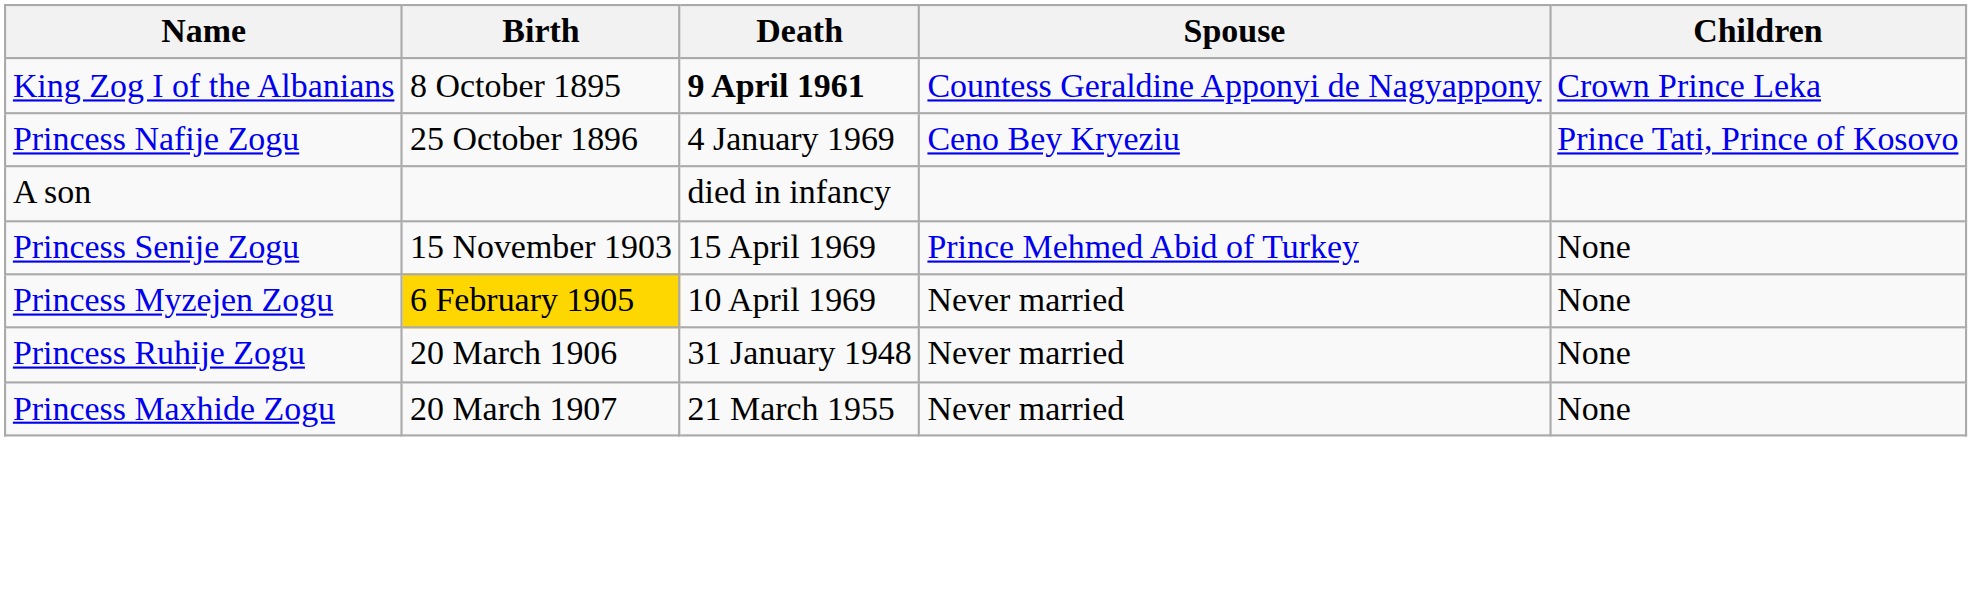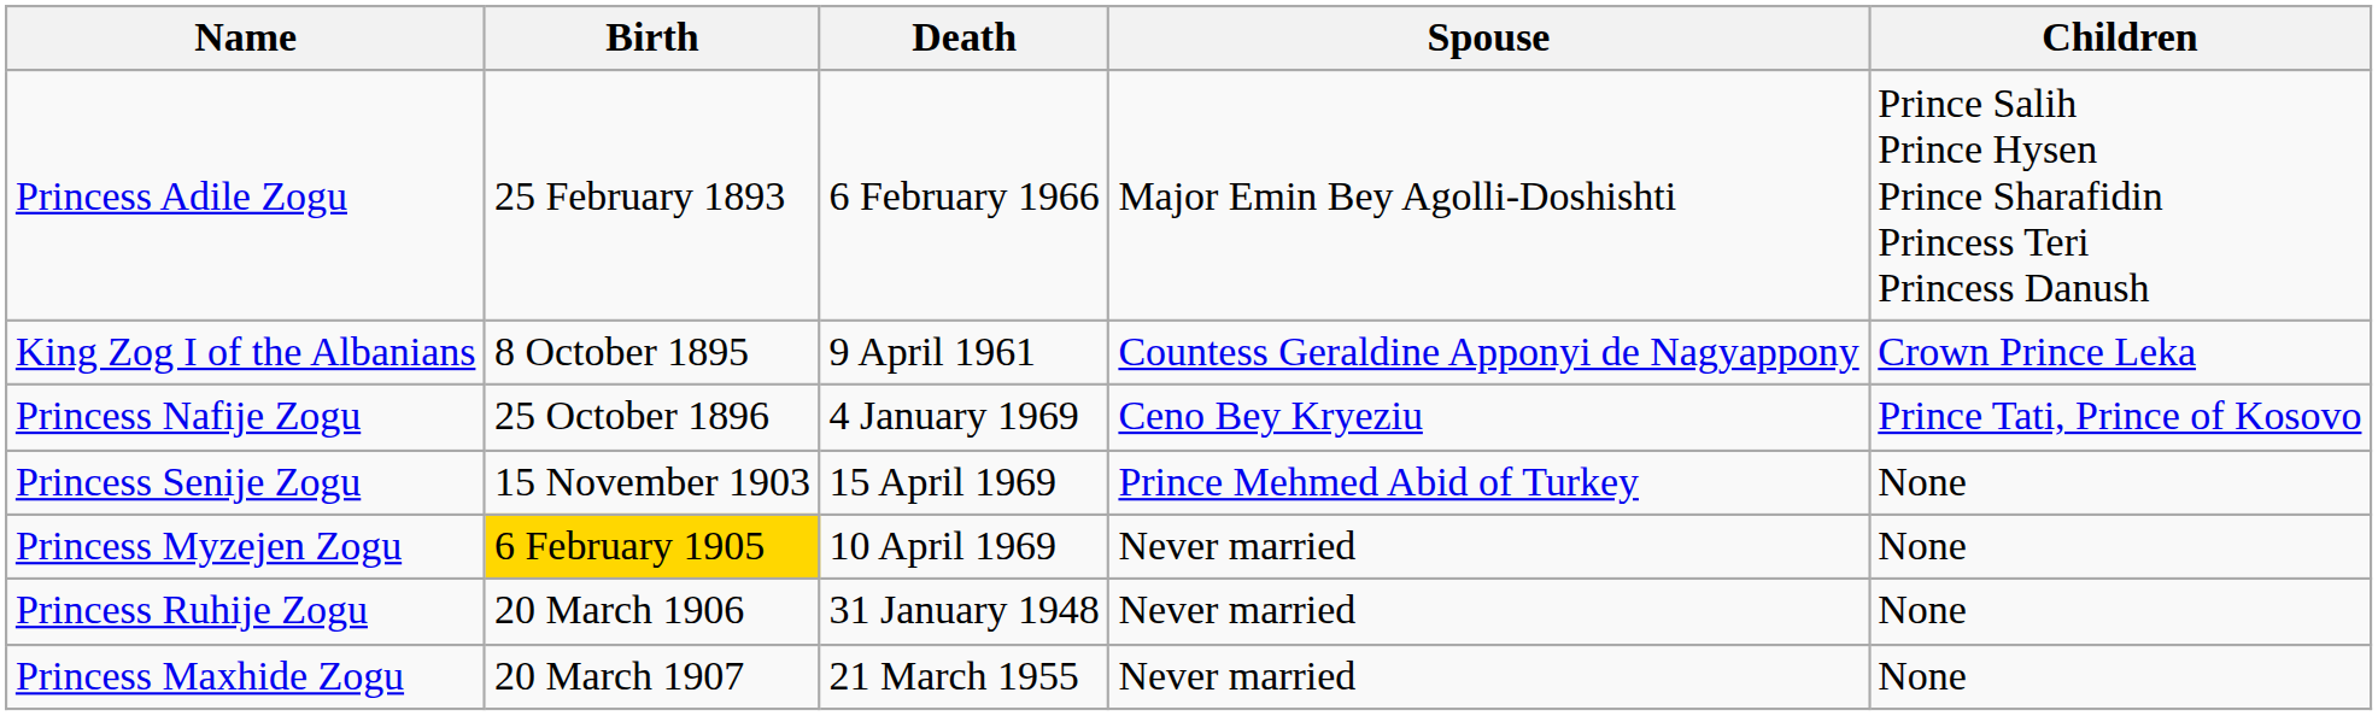 <table class="wikitable">
 <tr>
 <th>Name</th>
 <th>Birth</th>
 <th>Death</th>
 <th>Spouse</th>
 <th>Children</th>
 </tr>
 <tr>
+<td><a href='#'>Princess Adile Zogu</a></td>
+<td>25 February 1893</td>
+<td>6 February 1966</td>
+<td>Major Emin Bey Agolli-Doshishti</td>
+<td>Prince Salih<br>Prince Hysen<br>Prince Sharafidin<br>Princess Teri<br>Princess Danush</td>
+</tr>
+<tr>
 <td><a href='#'>King Zog I of the Albanians</a></td>
 <td>8 October 1895</td>
-<td><strong>9 April 1961</strong></td>
+<td>9 April 1961</td>
 <td><a href='#'>Countess Geraldine Apponyi de Nagyappony</a></td>
 <td><a href='#'>Crown Prince Leka</a></td>
 </tr>
 <tr>
 <td><a href='#'>Princess Nafije Zogu</a></td>
 <td>25 October 1896</td>
 <td>4 January 1969</td>
 <td><a href='#'>Ceno Bey Kryeziu</a></td>
 <td><a href='#'>Prince Tati, Prince of Kosovo</a></td>
-</tr>
-<tr>
-<td>A son</td>
-<td></td>
-<td>died in infancy</td>
-<td></td>
-<td></td>
 </tr>
 <tr>
 <td><a href='#'>Princess Senije Zogu</a></td>
 <td>15 November 1903</td>
 <td>15 April 1969</td>
 <td><a href='#'>Prince Mehmed Abid of Turkey</a></td>
 <td>None</td>
 </tr>
 <tr>
 <td><a href='#'>Princess Myzejen Zogu</a></td>
 <td style="background: gold;">6 February 1905</td>
 <td>10 April 1969</td>
 <td>Never married</td>
 <td>None</td>
 </tr>
 <tr>
 <td><a href='#'>Princess Ruhije Zogu</a></td>
 <td>20 March 1906</td>
 <td>31 January 1948</td>
 <td>Never married</td>
 <td>None</td>
 </tr>
 <tr>
 <td><a href='#'>Princess Maxhide Zogu</a></td>
 <td>20 March 1907</td>
 <td>21 March 1955</td>
 <td>Never married</td>
 <td>None</td>
 </tr>
 </table>
